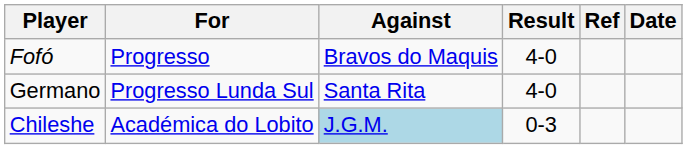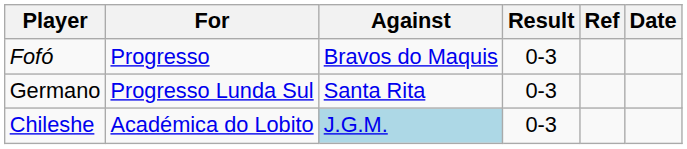 <table class="wikitable sortable">
 <tr>
 <th>Player</th>
 <th>For</th>
 <th>Against</th>
 <th style="text-align:center">Result</th>
 <th>Ref</th>
 <th>Date</th>
 </tr>
 <tr>
 <td> <em>Fofó</em></td>
 <td><a href='#'>Progresso</a></td>
 <td><a href='#'>Bravos do Maquis</a></td>
-<td align=center>4-0</td>
+<td align=center>0-3</td>
 <td align=center></td>
 <td></td>
 </tr>
 <tr>
 <td> Germano</td>
 <td><a href='#'>Progresso Lunda Sul</a></td>
 <td><a href='#'>Santa Rita</a></td>
-<td align=center>4-0</td>
+<td align=center>0-3</td>
 <td align=center></td>
 <td></td>
 </tr>
 <tr>
 <td> <a href='#'>Chileshe</a></td>
 <td><a href='#'>Académica do Lobito</a></td>
 <td style="background: lightblue;"><a href='#'>J.G.M.</a></td>
 <td align=center>0-3</td>
 <td align=center></td>
 <td></td>
 </tr>
 </table>
